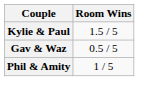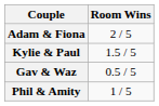 <table class="wikitable sortable" style="text-align:center">
 <tr>
 <th scope="col">Couple</th>
 <th scope="col">Room Wins</th>
+</tr>
+<tr>
+<th>Adam & Fiona</th>
+<td>2 / 5</td>
 </tr>
 <tr>
 <th>Kylie & Paul</th>
 <td>1.5 / 5</td>
 </tr>
 <tr>
 <th>Gav & Waz</th>
 <td>0.5 / 5</td>
 </tr>
 <tr>
 <th>Phil & Amity</th>
 <td>1 / 5</td>
 </tr>
 </table>
